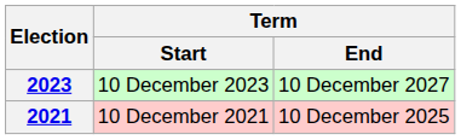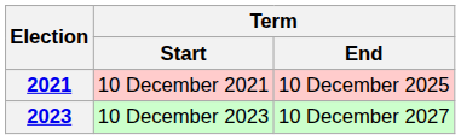 <table class="wikitable" style="text-align:center">
 <tr>
 <th rowspan=2>Election</th>
 <th colspan=2>Term</th>
 </tr>
 <tr>
 <th>Start</th>
 <th>End</th>
 </tr>
 <tr>
+<th><a href='#'>2021</a></th>
+<td bgcolor=#fcc>10 December 2021</td>
+<td bgcolor=#fcc>10 December 2025</td>
+</tr>
+<tr>
 <th><a href='#'>2023</a></th>
 <td bgcolor=#cfc>10 December 2023</td>
 <td bgcolor=#cfc>10 December 2027</td>
 </tr>
-<tr>
-<th><a href='#'>2021</a></th>
-<td bgcolor=#fcc>10 December 2021</td>
-<td bgcolor=#fcc>10 December 2025</td>
-</tr>
 </table>
